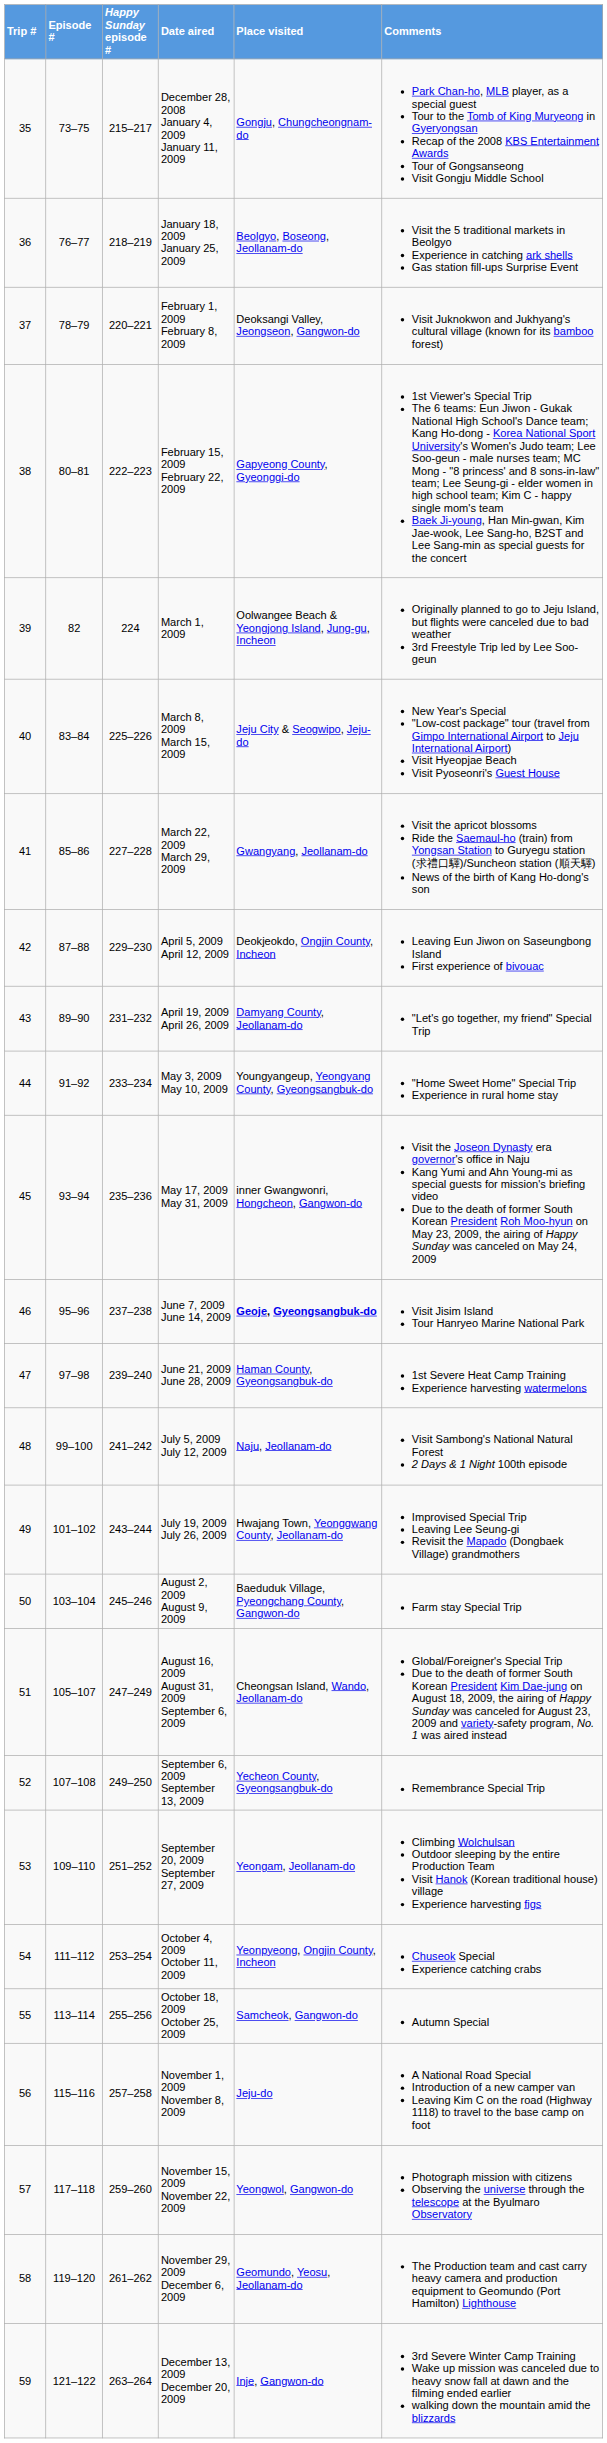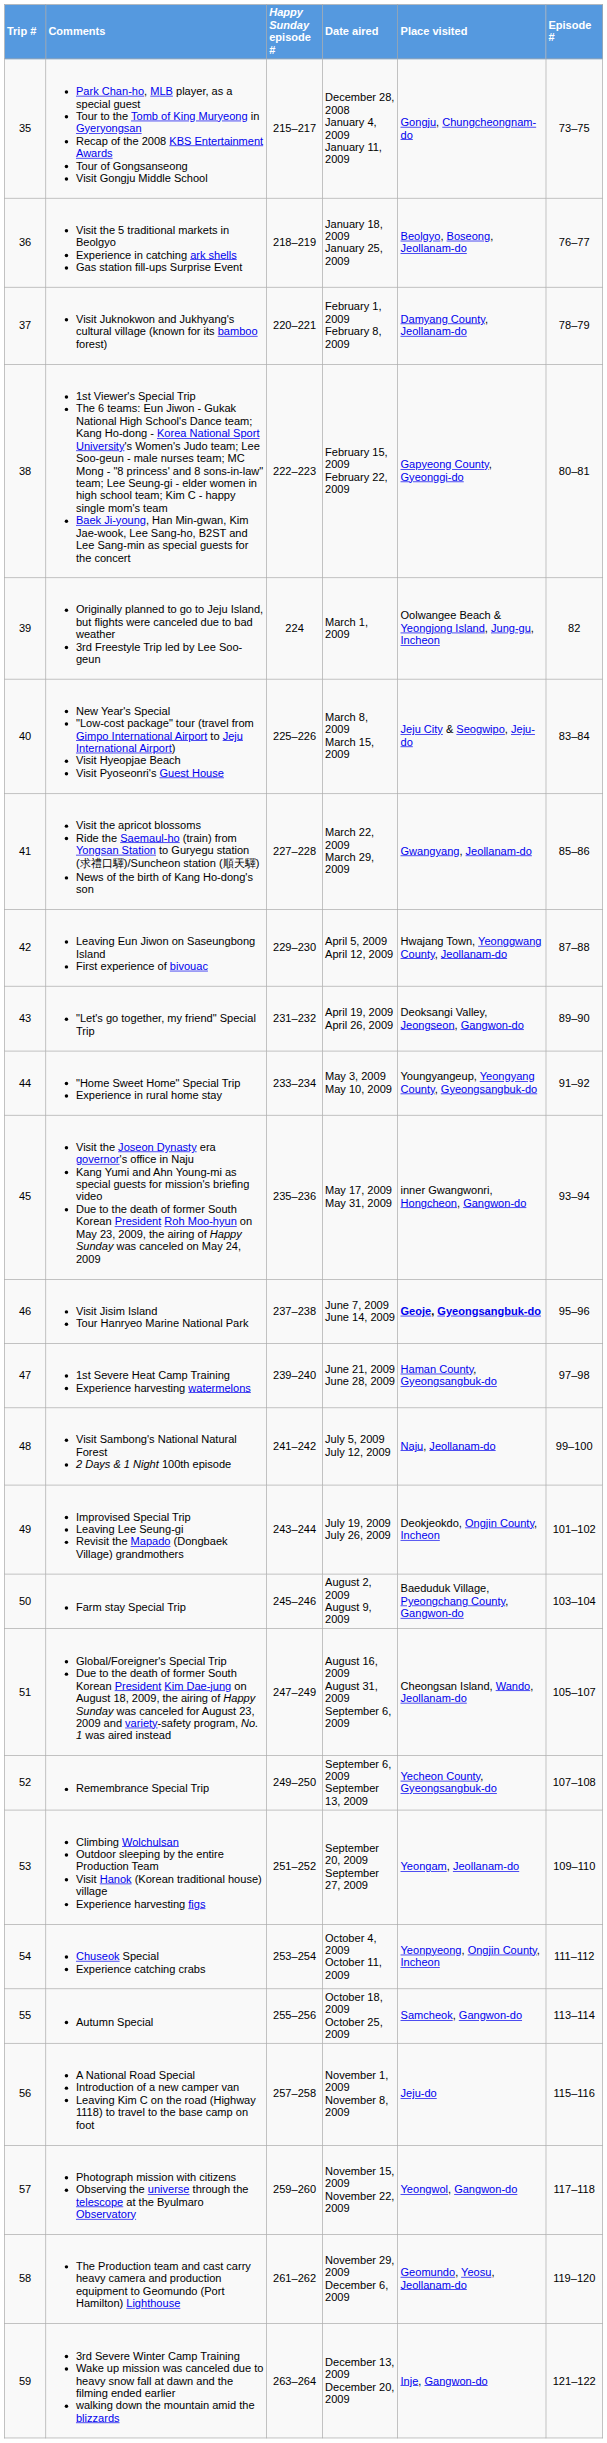 <table class="wikitable">
 <tr>
 <th style="text-align:left; background:#5599df; color:#fff; width:100px;">Trip #</th>
-<th style="text-align:left; background:#5599df; color:#fff; width:100px;">Episode #</th>
+<th style="text-align:left; background:#5599df; color:#fff; width:600px;">Comments</th>
 <th style="text-align:left; background:#5599df; color:#fff; width:100px;"><em>Happy Sunday</em> episode #</th>
 <th style="text-align:left; background:#5599df; color:#fff; width:150px;">Date aired</th>
 <th style="text-align:left; background:#5599df; color:#fff; width:350px;">Place visited</th>
-<th style="text-align:left; background:#5599df; color:#fff; width:600px;">Comments</th>
+<th style="text-align:left; background:#5599df; color:#fff; width:100px;">Episode #</th>
 </tr>
 <tr>
 <td style="text-align:center;">35</td>
-<td style="text-align:center;">73–75</td>
+<td align="left"><br><ul><li><a href='#'>Park Chan-ho</a>, <a href='#'>MLB</a> player, as a special guest</li><li>Tour to the <a href='#'>Tomb of King Muryeong</a> in <a href='#'>Gyeryongsan</a></li><li>Recap of the 2008 <a href='#'>KBS Entertainment Awards</a></li><li>Tour of Gongsanseong</li><li>Visit Gongju Middle School</li></ul></td>
 <td style="text-align:center;">215–217</td>
 <td align="left">December 28, 2008<br>January 4, 2009<br>January 11, 2009</td>
 <td align="left"><a href='#'>Gongju</a>, <a href='#'>Chungcheongnam-do</a></td>
-<td align="left"><br><ul><li><a href='#'>Park Chan-ho</a>, <a href='#'>MLB</a> player, as a special guest</li><li>Tour to the <a href='#'>Tomb of King Muryeong</a> in <a href='#'>Gyeryongsan</a></li><li>Recap of the 2008 <a href='#'>KBS Entertainment Awards</a></li><li>Tour of Gongsanseong</li><li>Visit Gongju Middle School</li></ul></td>
+<td style="text-align:center;">73–75</td>
 </tr>
 <tr>
 <td style="text-align:center;">36</td>
-<td style="text-align:center;">76–77</td>
+<td align="left"><br><ul><li>Visit the 5 traditional markets in Beolgyo</li><li>Experience in catching <a href='#'>ark shells</a></li><li>Gas station fill-ups Surprise Event</li></ul></td>
 <td style="text-align:center;">218–219</td>
 <td align="left">January 18, 2009<br>January 25, 2009</td>
 <td align="left"><a href='#'>Beolgyo</a>, <a href='#'>Boseong</a>, <a href='#'>Jeollanam-do</a></td>
-<td align="left"><br><ul><li>Visit the 5 traditional markets in Beolgyo</li><li>Experience in catching <a href='#'>ark shells</a></li><li>Gas station fill-ups Surprise Event</li></ul></td>
+<td style="text-align:center;">76–77</td>
 </tr>
 <tr>
 <td style="text-align:center;">37</td>
-<td style="text-align:center;">78–79</td>
+<td align="left"><br><ul><li>Visit Juknokwon and Jukhyang's cultural village (known for its <a href='#'>bamboo</a> forest)</li></ul></td>
 <td style="text-align:center;">220–221</td>
 <td align="left">February 1, 2009<br>February 8, 2009</td>
-<td align="left">Deoksangi Valley, <a href='#'>Jeongseon</a>, <a href='#'>Gangwon-do</a></td>
-<td align="left"><br><ul><li>Visit Juknokwon and Jukhyang's cultural village (known for its <a href='#'>bamboo</a> forest)</li></ul></td>
+<td align="left"><a href='#'>Damyang County</a>, <a href='#'>Jeollanam-do</a></td>
+<td style="text-align:center;">78–79</td>
 </tr>
 <tr>
 <td style="text-align:center;">38</td>
-<td style="text-align:center;">80–81</td>
+<td align="left"><br><ul><li>1st Viewer's Special Trip</li><li>The 6 teams: Eun Jiwon - Gukak National High School's Dance team; Kang Ho-dong - <a href='#'>Korea National Sport University</a>'s Women's Judo team; Lee Soo-geun - male nurses team; MC Mong - "8 princess' and 8 sons-in-law" team; Lee Seung-gi - elder women in high school team; Kim C - happy single mom's team</li><li><a href='#'>Baek Ji-young</a>, Han Min-gwan, Kim Jae-wook, Lee Sang-ho, B2ST and Lee Sang-min as special guests for the concert</li></ul></td>
 <td style="text-align:center;">222–223</td>
 <td align="left">February 15, 2009<br>February 22, 2009</td>
 <td align="left"><a href='#'>Gapyeong County</a>, <a href='#'>Gyeonggi-do</a></td>
-<td align="left"><br><ul><li>1st Viewer's Special Trip</li><li>The 6 teams: Eun Jiwon - Gukak National High School's Dance team; Kang Ho-dong - <a href='#'>Korea National Sport University</a>'s Women's Judo team; Lee Soo-geun - male nurses team; MC Mong - "8 princess' and 8 sons-in-law" team; Lee Seung-gi - elder women in high school team; Kim C - happy single mom's team</li><li><a href='#'>Baek Ji-young</a>, Han Min-gwan, Kim Jae-wook, Lee Sang-ho, B2ST and Lee Sang-min as special guests for the concert</li></ul></td>
+<td style="text-align:center;">80–81</td>
 </tr>
 <tr>
 <td style="text-align:center;">39</td>
-<td style="text-align:center;">82</td>
+<td align="left"><br><ul><li>Originally planned to go to Jeju Island, but flights were canceled due to bad weather</li><li>3rd Freestyle Trip led by Lee Soo-geun</li></ul></td>
 <td style="text-align:center;">224</td>
 <td align="left">March 1, 2009</td>
 <td align="left">Oolwangee Beach & <a href='#'>Yeongjong Island</a>, <a href='#'>Jung-gu</a>, <a href='#'>Incheon</a></td>
-<td align="left"><br><ul><li>Originally planned to go to Jeju Island, but flights were canceled due to bad weather</li><li>3rd Freestyle Trip led by Lee Soo-geun</li></ul></td>
+<td style="text-align:center;">82</td>
 </tr>
 <tr>
 <td style="text-align:center;">40</td>
-<td style="text-align:center;">83–84</td>
+<td align="left"><br><ul><li>New Year's Special</li><li>"Low-cost package" tour (travel from <a href='#'>Gimpo International Airport</a> to <a href='#'>Jeju International Airport</a>)</li><li>Visit Hyeopjae Beach</li><li>Visit Pyoseonri's <a href='#'>Guest House</a></li></ul></td>
 <td style="text-align:center;">225–226</td>
 <td align="left">March 8, 2009<br>March 15, 2009</td>
 <td align="left"><a href='#'>Jeju City</a> & <a href='#'>Seogwipo</a>, <a href='#'>Jeju-do</a></td>
-<td align="left"><br><ul><li>New Year's Special</li><li>"Low-cost package" tour (travel from <a href='#'>Gimpo International Airport</a> to <a href='#'>Jeju International Airport</a>)</li><li>Visit Hyeopjae Beach</li><li>Visit Pyoseonri's <a href='#'>Guest House</a></li></ul></td>
+<td style="text-align:center;">83–84</td>
 </tr>
 <tr>
 <td style="text-align:center;">41</td>
-<td style="text-align:center;">85–86</td>
+<td align="left"><br><ul><li>Visit the apricot blossoms</li><li>Ride the <a href='#'>Saemaul-ho</a> (train) from <a href='#'>Yongsan Station</a> to Guryegu station (求禮口驛)/Suncheon station (順天驛)</li><li>News of the birth of Kang Ho-dong's son</li></ul></td>
 <td style="text-align:center;">227–228</td>
 <td align="left">March 22, 2009<br>March 29, 2009</td>
 <td align="left"><a href='#'>Gwangyang</a>, <a href='#'>Jeollanam-do</a></td>
-<td align="left"><br><ul><li>Visit the apricot blossoms</li><li>Ride the <a href='#'>Saemaul-ho</a> (train) from <a href='#'>Yongsan Station</a> to Guryegu station (求禮口驛)/Suncheon station (順天驛)</li><li>News of the birth of Kang Ho-dong's son</li></ul></td>
+<td style="text-align:center;">85–86</td>
 </tr>
 <tr>
 <td style="text-align:center;">42</td>
-<td style="text-align:center;">87–88</td>
+<td align="left"><br><ul><li>Leaving Eun Jiwon on Saseungbong Island</li><li>First experience of <a href='#'>bivouac</a></li></ul></td>
 <td style="text-align:center;">229–230</td>
 <td align="left">April 5, 2009<br>April 12, 2009</td>
-<td align="left">Deokjeokdo, <a href='#'>Ongjin County</a>, <a href='#'>Incheon</a></td>
-<td align="left"><br><ul><li>Leaving Eun Jiwon on Saseungbong Island</li><li>First experience of <a href='#'>bivouac</a></li></ul></td>
+<td align="left">Hwajang Town, <a href='#'>Yeonggwang County</a>, <a href='#'>Jeollanam-do</a></td>
+<td style="text-align:center;">87–88</td>
 </tr>
 <tr>
 <td style="text-align:center;">43</td>
-<td style="text-align:center;">89–90</td>
+<td align="left"><br><ul><li>"Let's go together, my friend" Special Trip</li></ul></td>
 <td style="text-align:center;">231–232</td>
 <td align="left">April 19, 2009<br>April 26, 2009</td>
-<td align="left"><a href='#'>Damyang County</a>, <a href='#'>Jeollanam-do</a></td>
-<td align="left"><br><ul><li>"Let's go together, my friend" Special Trip</li></ul></td>
+<td align="left">Deoksangi Valley, <a href='#'>Jeongseon</a>, <a href='#'>Gangwon-do</a></td>
+<td style="text-align:center;">89–90</td>
 </tr>
 <tr>
 <td style="text-align:center;">44</td>
-<td style="text-align:center;">91–92</td>
+<td align="left"><br><ul><li>"Home Sweet Home" Special Trip</li><li>Experience in rural home stay</li></ul></td>
 <td style="text-align:center;">233–234</td>
 <td align="left">May 3, 2009<br>May 10, 2009</td>
 <td align="left">Youngyangeup, <a href='#'>Yeongyang County</a>, <a href='#'>Gyeongsangbuk-do</a></td>
-<td align="left"><br><ul><li>"Home Sweet Home" Special Trip</li><li>Experience in rural home stay</li></ul></td>
+<td style="text-align:center;">91–92</td>
 </tr>
 <tr>
 <td style="text-align:center;">45</td>
-<td style="text-align:center;">93–94</td>
+<td align="left"><br><ul><li>Visit the <a href='#'>Joseon Dynasty</a> era <a href='#'>governor</a>'s office in Naju</li><li>Kang Yumi and Ahn Young-mi as special guests for mission's briefing video</li><li>Due to the death of former South Korean <a href='#'>President</a> <a href='#'>Roh Moo-hyun</a> on May 23, 2009, the airing of <em>Happy Sunday</em> was canceled on May 24, 2009</li></ul></td>
 <td style="text-align:center;">235–236</td>
 <td align="left">May 17, 2009<br>May 31, 2009</td>
 <td align="left">inner Gwangwonri, <a href='#'>Hongcheon</a>, <a href='#'>Gangwon-do</a></td>
-<td align="left"><br><ul><li>Visit the <a href='#'>Joseon Dynasty</a> era <a href='#'>governor</a>'s office in Naju</li><li>Kang Yumi and Ahn Young-mi as special guests for mission's briefing video</li><li>Due to the death of former South Korean <a href='#'>President</a> <a href='#'>Roh Moo-hyun</a> on May 23, 2009, the airing of <em>Happy Sunday</em> was canceled on May 24, 2009</li></ul></td>
+<td style="text-align:center;">93–94</td>
 </tr>
 <tr>
 <td style="text-align:center;">46</td>
-<td style="text-align:center;">95–96</td>
+<td align="left"><br><ul><li>Visit Jisim Island</li><li>Tour Hanryeo Marine National Park</li></ul></td>
 <td style="text-align:center;">237–238</td>
 <td align="left">June 7, 2009<br>June 14, 2009</td>
 <td align="left"><strong><a href='#'>Geoje</a>, <a href='#'>Gyeongsangbuk-do</a></strong></td>
-<td align="left"><br><ul><li>Visit Jisim Island</li><li>Tour Hanryeo Marine National Park</li></ul></td>
+<td style="text-align:center;">95–96</td>
 </tr>
 <tr>
 <td style="text-align:center;">47</td>
-<td style="text-align:center;">97–98</td>
+<td align="left"><br><ul><li>1st Severe Heat Camp Training</li><li>Experience harvesting <a href='#'>watermelons</a></li></ul></td>
 <td style="text-align:center;">239–240</td>
 <td align="left">June 21, 2009<br>June 28, 2009</td>
 <td align="left"><a href='#'>Haman County</a>, <a href='#'>Gyeongsangbuk-do</a></td>
-<td align="left"><br><ul><li>1st Severe Heat Camp Training</li><li>Experience harvesting <a href='#'>watermelons</a></li></ul></td>
+<td style="text-align:center;">97–98</td>
 </tr>
 <tr>
 <td style="text-align:center;">48</td>
-<td style="text-align:center;">99–100</td>
+<td align="left"><br><ul><li>Visit Sambong's National Natural Forest</li><li><em>2 Days & 1 Night</em> 100th episode</li></ul></td>
 <td style="text-align:center;">241–242</td>
 <td align="left">July 5, 2009<br>July 12, 2009</td>
 <td align="left"><a href='#'>Naju</a>, <a href='#'>Jeollanam-do</a></td>
-<td align="left"><br><ul><li>Visit Sambong's National Natural Forest</li><li><em>2 Days & 1 Night</em> 100th episode</li></ul></td>
+<td style="text-align:center;">99–100</td>
 </tr>
 <tr>
 <td style="text-align:center;">49</td>
-<td style="text-align:center;">101–102</td>
+<td align="left"><br><ul><li>Improvised Special Trip</li><li>Leaving Lee Seung-gi</li><li>Revisit the <a href='#'>Mapado</a> (Dongbaek Village) grandmothers</li></ul></td>
 <td style="text-align:center;">243–244</td>
 <td align="left">July 19, 2009<br>July 26, 2009</td>
-<td align="left">Hwajang Town, <a href='#'>Yeonggwang County</a>, <a href='#'>Jeollanam-do</a></td>
-<td align="left"><br><ul><li>Improvised Special Trip</li><li>Leaving Lee Seung-gi</li><li>Revisit the <a href='#'>Mapado</a> (Dongbaek Village) grandmothers</li></ul></td>
+<td align="left">Deokjeokdo, <a href='#'>Ongjin County</a>, <a href='#'>Incheon</a></td>
+<td style="text-align:center;">101–102</td>
 </tr>
 <tr>
 <td style="text-align:center;">50</td>
-<td style="text-align:center;">103–104</td>
+<td align="left"><br><ul><li>Farm stay Special Trip</li></ul></td>
 <td style="text-align:center;">245–246</td>
 <td align="left">August 2, 2009<br>August 9, 2009</td>
 <td align="left">Baeduduk Village, <a href='#'>Pyeongchang County</a>, <a href='#'>Gangwon-do</a></td>
-<td align="left"><br><ul><li>Farm stay Special Trip</li></ul></td>
+<td style="text-align:center;">103–104</td>
 </tr>
 <tr>
 <td style="text-align:center;">51</td>
-<td style="text-align:center;">105–107</td>
+<td align="left"><br><ul><li>Global/Foreigner's Special Trip</li><li>Due to the death of former South Korean <a href='#'>President</a> <a href='#'>Kim Dae-jung</a> on August 18, 2009, the airing of <em>Happy Sunday</em> was canceled for August 23, 2009 and <a href='#'>variety</a>-safety program, <em>No. 1</em> was aired instead</li></ul></td>
 <td style="text-align:center;">247–249</td>
 <td align="left">August 16, 2009<br>August 31, 2009<br>September 6, 2009</td>
 <td align="left">Cheongsan Island, <a href='#'>Wando</a>, <a href='#'>Jeollanam-do</a></td>
-<td align="left"><br><ul><li>Global/Foreigner's Special Trip</li><li>Due to the death of former South Korean <a href='#'>President</a> <a href='#'>Kim Dae-jung</a> on August 18, 2009, the airing of <em>Happy Sunday</em> was canceled for August 23, 2009 and <a href='#'>variety</a>-safety program, <em>No. 1</em> was aired instead</li></ul></td>
+<td style="text-align:center;">105–107</td>
 </tr>
 <tr>
 <td style="text-align:center;">52</td>
-<td style="text-align:center;">107–108</td>
+<td align="left"><br><ul><li>Remembrance Special Trip</li></ul></td>
 <td style="text-align:center;">249–250</td>
 <td align="left">September 6, 2009<br>September 13, 2009</td>
 <td align="left"><a href='#'>Yecheon County</a>, <a href='#'>Gyeongsangbuk-do</a></td>
-<td align="left"><br><ul><li>Remembrance Special Trip</li></ul></td>
+<td style="text-align:center;">107–108</td>
 </tr>
 <tr>
 <td style="text-align:center;">53</td>
-<td style="text-align:center;">109–110</td>
+<td align="left"><br><ul><li>Climbing <a href='#'>Wolchulsan</a></li><li>Outdoor sleeping by the entire Production Team</li><li>Visit <a href='#'>Hanok</a> (Korean traditional house) village</li><li>Experience harvesting <a href='#'>figs</a></li></ul></td>
 <td style="text-align:center;">251–252</td>
 <td align="left">September 20, 2009<br>September 27, 2009</td>
 <td align="left"><a href='#'>Yeongam</a>, <a href='#'>Jeollanam-do</a></td>
-<td align="left"><br><ul><li>Climbing <a href='#'>Wolchulsan</a></li><li>Outdoor sleeping by the entire Production Team</li><li>Visit <a href='#'>Hanok</a> (Korean traditional house) village</li><li>Experience harvesting <a href='#'>figs</a></li></ul></td>
+<td style="text-align:center;">109–110</td>
 </tr>
 <tr>
 <td style="text-align:center;">54</td>
-<td style="text-align:center;">111–112</td>
+<td align="left"><br><ul><li><a href='#'>Chuseok</a> Special</li><li>Experience catching crabs</li></ul></td>
 <td style="text-align:center;">253–254</td>
 <td align="left">October 4, 2009<br>October 11, 2009</td>
 <td align="left"><a href='#'>Yeonpyeong</a>, <a href='#'>Ongjin County</a>, <a href='#'>Incheon</a></td>
-<td align="left"><br><ul><li><a href='#'>Chuseok</a> Special</li><li>Experience catching crabs</li></ul></td>
+<td style="text-align:center;">111–112</td>
 </tr>
 <tr>
 <td style="text-align:center;">55</td>
-<td style="text-align:center;">113–114</td>
+<td align="left"><br><ul><li>Autumn Special</li></ul></td>
 <td style="text-align:center;">255–256</td>
 <td align="left">October 18, 2009<br>October 25, 2009</td>
 <td align="left"><a href='#'>Samcheok</a>, <a href='#'>Gangwon-do</a></td>
-<td align="left"><br><ul><li>Autumn Special</li></ul></td>
+<td style="text-align:center;">113–114</td>
 </tr>
 <tr>
 <td style="text-align:center;">56</td>
-<td style="text-align:center;">115–116</td>
+<td align="left"><br><ul><li>A National Road Special</li><li>Introduction of a new camper van</li><li>Leaving Kim C on the road (Highway 1118) to travel to the base camp on foot</li></ul></td>
 <td style="text-align:center;">257–258</td>
 <td align="left">November 1, 2009<br>November 8, 2009</td>
 <td align="left"><a href='#'>Jeju-do</a></td>
-<td align="left"><br><ul><li>A National Road Special</li><li>Introduction of a new camper van</li><li>Leaving Kim C on the road (Highway 1118) to travel to the base camp on foot</li></ul></td>
+<td style="text-align:center;">115–116</td>
 </tr>
 <tr>
 <td style="text-align:center;">57</td>
-<td style="text-align:center;">117–118</td>
+<td align="left"><br><ul><li>Photograph mission with citizens</li><li>Observing the <a href='#'>universe</a> through the <a href='#'>telescope</a> at the Byulmaro <a href='#'>Observatory</a></li></ul></td>
 <td style="text-align:center;">259–260</td>
 <td align="left">November 15, 2009<br>November 22, 2009</td>
 <td align="left"><a href='#'>Yeongwol</a>, <a href='#'>Gangwon-do</a></td>
-<td align="left"><br><ul><li>Photograph mission with citizens</li><li>Observing the <a href='#'>universe</a> through the <a href='#'>telescope</a> at the Byulmaro <a href='#'>Observatory</a></li></ul></td>
+<td style="text-align:center;">117–118</td>
 </tr>
 <tr>
 <td style="text-align:center;">58</td>
-<td style="text-align:center;">119–120</td>
+<td align="left"><br><ul><li>The Production team and cast carry heavy camera and production equipment to Geomundo (Port Hamilton) <a href='#'>Lighthouse</a></li></ul></td>
 <td style="text-align:center;">261–262</td>
 <td align="left">November 29, 2009<br>December 6, 2009</td>
 <td align="left"><a href='#'>Geomundo</a>, <a href='#'>Yeosu</a>, <a href='#'>Jeollanam-do</a></td>
-<td align="left"><br><ul><li>The Production team and cast carry heavy camera and production equipment to Geomundo (Port Hamilton) <a href='#'>Lighthouse</a></li></ul></td>
+<td style="text-align:center;">119–120</td>
 </tr>
 <tr>
 <td style="text-align:center;">59</td>
-<td style="text-align:center;">121–122</td>
+<td align="left"><br><ul><li>3rd Severe Winter Camp Training</li><li>Wake up mission was canceled due to heavy snow fall at dawn and the filming ended earlier</li><li>walking down the mountain amid the <a href='#'>blizzards</a></li></ul></td>
 <td style="text-align:center;">263–264</td>
 <td align="left">December 13, 2009<br>December 20, 2009</td>
 <td align="left"><a href='#'>Inje</a>, <a href='#'>Gangwon-do</a></td>
-<td align="left"><br><ul><li>3rd Severe Winter Camp Training</li><li>Wake up mission was canceled due to heavy snow fall at dawn and the filming ended earlier</li><li>walking down the mountain amid the <a href='#'>blizzards</a></li></ul></td>
+<td style="text-align:center;">121–122</td>
 </tr>
 </table>
